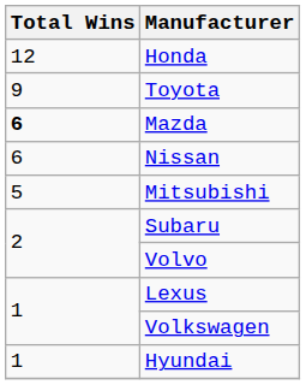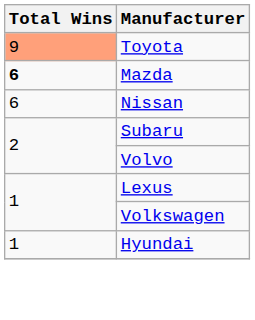 <table class="wikitable">
 <tr>
 <th>Total Wins</th>
 <th>Manufacturer</th>
 </tr>
 <tr>
-<td>12</td>
-<td><a href='#'>Honda</a></td>
-</tr>
-<tr>
-<td>9</td>
+<td style="background: lightsalmon;">9</td>
 <td><a href='#'>Toyota</a></td>
 </tr>
 <tr>
 <td><strong>6</strong></td>
 <td><a href='#'>Mazda</a></td>
 </tr>
 <tr>
 <td>6</td>
 <td><a href='#'>Nissan</a></td>
-</tr>
-<tr>
-<td>5</td>
-<td><a href='#'>Mitsubishi</a></td>
 </tr>
 <tr>
 <td rowspan="2">2</td>
 <td><a href='#'>Subaru</a></td>
 </tr>
 <tr>
 <td><a href='#'>Volvo</a></td>
 </tr>
 <tr>
 <td rowspan="2">1</td>
 <td><a href='#'>Lexus</a></td>
 </tr>
 <tr>
 <td><a href='#'>Volkswagen</a></td>
 </tr>
 <tr>
 <td>1</td>
 <td><a href='#'>Hyundai</a></td>
 </tr>
 <tr>
 </tr>
 </table>
